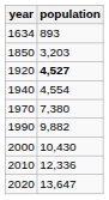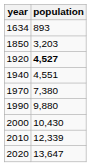 <table class="wikitable">
 <tr>
 <th>year</th>
 <th>population</th>
 </tr>
 <tr>
 <td>1634</td>
 <td>893</td>
 </tr>
 <tr>
 <td>1850</td>
 <td>3,203</td>
 </tr>
 <tr>
 <td>1920</td>
 <td><strong>4,527</strong></td>
 </tr>
 <tr>
 <td>1940</td>
-<td>4,554</td>
+<td>4,551</td>
 </tr>
 <tr>
 <td>1970</td>
 <td>7,380</td>
 </tr>
 <tr>
 <td>1990</td>
-<td>9,882</td>
+<td>9,880</td>
 </tr>
 <tr>
 <td>2000</td>
 <td>10,430</td>
 </tr>
 <tr>
 <td>2010</td>
-<td>12,336</td>
+<td>12,339</td>
 </tr>
 <tr>
 <td>2020</td>
 <td>13,647</td>
 </tr>
 </table>
